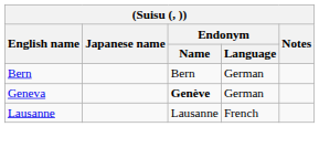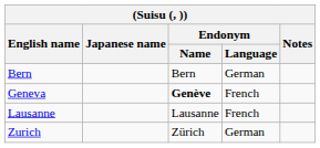 <table class="wikitable sortable">
 <tr>
 <th colspan="5"> (Suisu (, ))</th>
 </tr>
 <tr>
 <th rowspan="2">English name</th>
 <th rowspan="2">Japanese name</th>
 <th colspan="2">Endonym</th>
 <th rowspan="2">Notes</th>
 </tr>
 <tr>
 <th>Name</th>
 <th>Language</th>
 </tr>
 <tr>
 <td><a href='#'>Bern</a></td>
 <td></td>
 <td>Bern</td>
 <td>German</td>
 <td></td>
 </tr>
 <tr>
 <td><a href='#'>Geneva</a></td>
 <td></td>
 <td><strong>Genève</strong></td>
-<td>German</td>
+<td>French</td>
 <td></td>
 </tr>
 <tr>
 <td><a href='#'>Lausanne</a></td>
 <td></td>
 <td>Lausanne</td>
 <td>French</td>
 <td></td>
 </tr>
+<tr>
+<td><a href='#'>Zurich</a></td>
+<td></td>
+<td>Zürich</td>
+<td>German</td>
+<td></td>
+</tr>
 </table>
